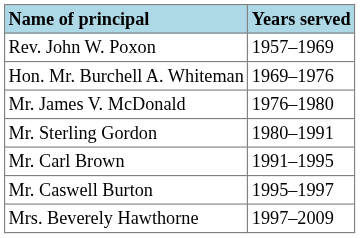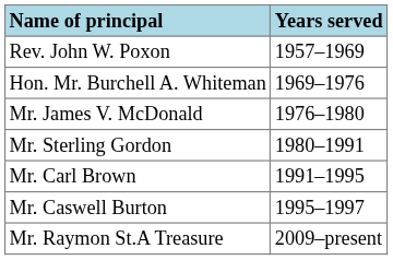 <table class="toccolours" border="1" cellpadding="3" style="border-collapse:collapse;text-align: left;">
 <tr bgcolor=lightblue>
 <td><strong>Name of principal</strong></td>
 <td><strong>Years served</strong></td>
 </tr>
 <tr>
 <td>Rev. John W. Poxon</td>
 <td>1957–1969</td>
 </tr>
 <tr>
 <td>Hon. Mr. Burchell A. Whiteman</td>
 <td>1969–1976</td>
 </tr>
 <tr>
 <td>Mr. James V. McDonald</td>
 <td>1976–1980</td>
 </tr>
 <tr>
 <td>Mr. Sterling Gordon</td>
 <td>1980–1991</td>
 </tr>
 <tr>
 <td>Mr. Carl Brown</td>
 <td>1991–1995</td>
 </tr>
 <tr>
 <td>Mr. Caswell Burton</td>
 <td>1995–1997</td>
 </tr>
 <tr>
-<td>Mrs. Beverely Hawthorne</td>
-<td>1997–2009</td>
+<td>Mr. Raymon St.A Treasure</td>
+<td>2009–present</td>
 </tr>
 </table>
